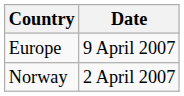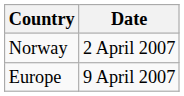 <table class="wikitable">
 <tr>
 <th>Country</th>
 <th>Date</th>
 </tr>
 <tr>
+<td>Norway</td>
+<td>2 April 2007</td>
+</tr>
+<tr>
 <td>Europe</td>
 <td>9 April 2007</td>
 </tr>
-<tr>
-<td>Norway</td>
-<td>2 April 2007</td>
-</tr>
 </table>
